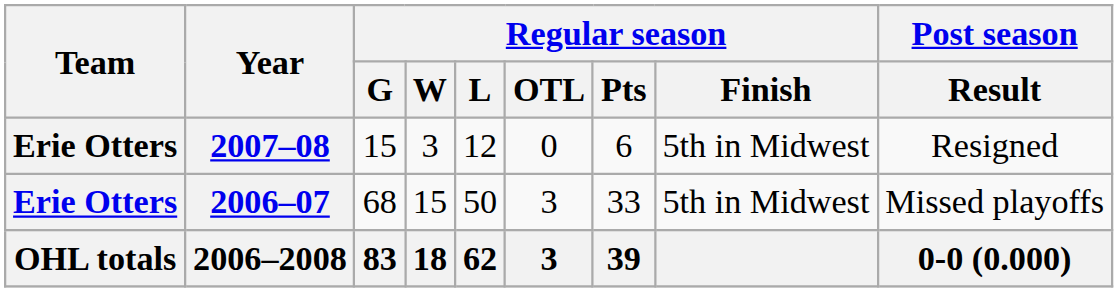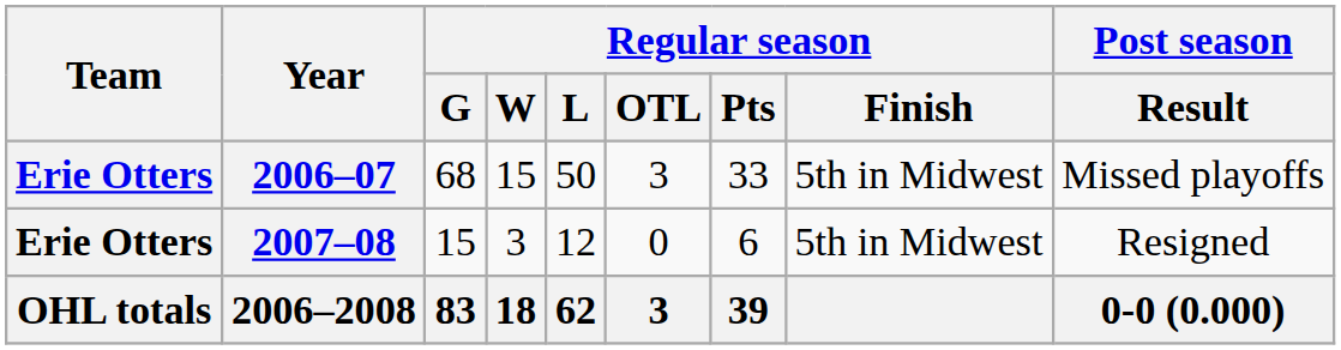 <table class="wikitable" style="font-size: 95%; text-align:center;">
 <tr>
 <th rowspan="2">Team</th>
 <th rowspan="2">Year</th>
 <th colspan="6"><a href='#'>Regular season</a></th>
 <th colspan="1"><a href='#'>Post season</a></th>
 </tr>
 <tr>
 <th>G</th>
 <th>W</th>
 <th>L</th>
 <th>OTL</th>
 <th>Pts</th>
 <th>Finish</th>
 <th>Result</th>
 </tr>
 <tr>
+<th><a href='#'>Erie Otters</a></th>
+<th><a href='#'>2006–07</a></th>
+<td>68</td>
+<td>15</td>
+<td>50</td>
+<td>3</td>
+<td>33</td>
+<td>5th in Midwest</td>
+<td>Missed playoffs</td>
+</tr>
+<tr>
 <th>Erie Otters</th>
 <th><a href='#'>2007–08</a></th>
 <td>15</td>
 <td>3</td>
 <td>12</td>
 <td>0</td>
 <td>6</td>
 <td>5th in Midwest</td>
 <td>Resigned</td>
-</tr>
-<tr>
-<th><a href='#'>Erie Otters</a></th>
-<th><a href='#'>2006–07</a></th>
-<td>68</td>
-<td>15</td>
-<td>50</td>
-<td>3</td>
-<td>33</td>
-<td>5th in Midwest</td>
-<td>Missed playoffs</td>
 </tr>
 <tr align="centre" bgcolor="#dddddd">
 <th>OHL totals</th>
 <th>2006–2008</th>
 <th>83</th>
 <th>18</th>
 <th>62</th>
 <th>3</th>
 <th>39</th>
 <th></th>
 <th>0-0 (0.000)</th>
 </tr>
 </table>
